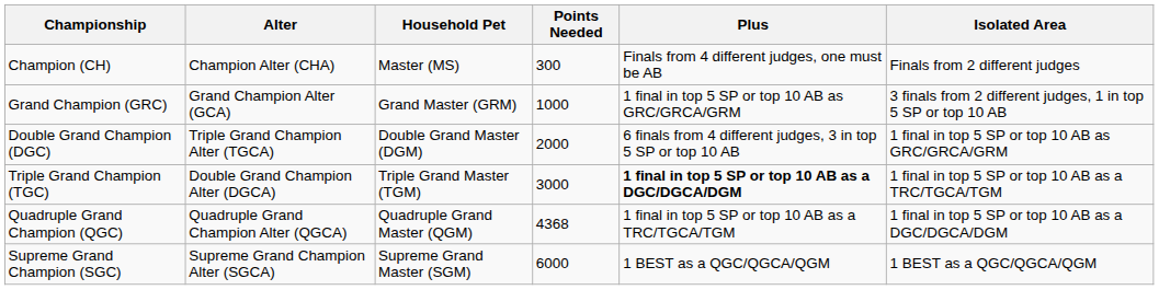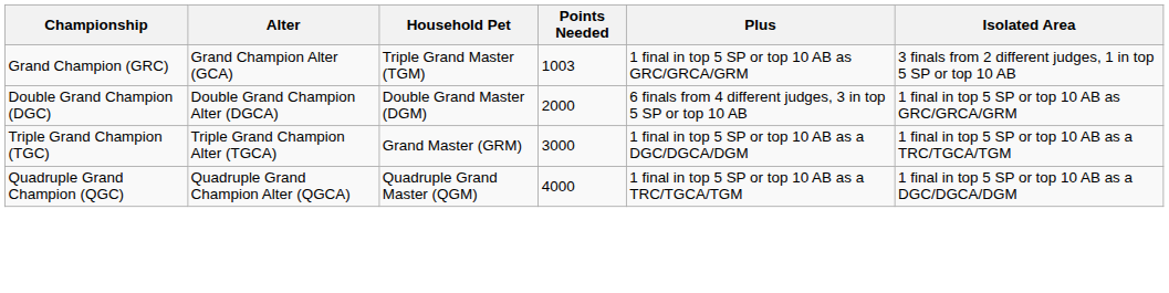 <table class="wikitable">
 <tr>
 <th>Championship</th>
 <th>Alter</th>
 <th>Household Pet</th>
 <th>Points Needed</th>
 <th>Plus</th>
 <th>Isolated Area</th>
 </tr>
 <tr>
-<td>Champion (CH)</td>
-<td>Champion Alter (CHA)</td>
-<td>Master (MS)</td>
-<td>300</td>
-<td>Finals from 4 different judges, one must be AB</td>
-<td>Finals from 2 different judges</td>
-</tr>
-<tr>
 <td>Grand Champion (GRC)</td>
 <td>Grand Champion Alter (GCA)</td>
-<td>Grand Master (GRM)</td>
-<td>1000</td>
+<td>Triple Grand Master (TGM)</td>
+<td>1003</td>
 <td>1 final in top 5 SP or top 10 AB as GRC/GRCA/GRM</td>
 <td>3 finals from 2 different judges, 1 in top 5 SP or top 10 AB</td>
 </tr>
 <tr>
 <td>Double Grand Champion (DGC)</td>
-<td>Triple Grand Champion Alter (TGCA)</td>
+<td>Double Grand Champion Alter (DGCA)</td>
 <td>Double Grand Master (DGM)</td>
 <td>2000</td>
 <td>6 finals from 4 different judges, 3 in top 5 SP or top 10 AB</td>
 <td>1 final in top 5 SP or top 10 AB as GRC/GRCA/GRM</td>
 </tr>
 <tr>
 <td>Triple Grand Champion (TGC)</td>
-<td>Double Grand Champion Alter (DGCA)</td>
-<td>Triple Grand Master (TGM)</td>
+<td>Triple Grand Champion Alter (TGCA)</td>
+<td>Grand Master (GRM)</td>
 <td>3000</td>
-<td><strong>1 final in top 5 SP or top 10 AB as a DGC/DGCA/DGM</strong></td>
+<td>1 final in top 5 SP or top 10 AB as a DGC/DGCA/DGM</td>
 <td>1 final in top 5 SP or top 10 AB as a TRC/TGCA/TGM</td>
 </tr>
 <tr>
 <td>Quadruple Grand Champion (QGC)</td>
 <td>Quadruple Grand Champion Alter (QGCA)</td>
 <td>Quadruple Grand Master (QGM)</td>
-<td>4368</td>
+<td>4000</td>
 <td>1 final in top 5 SP or top 10 AB as a TRC/TGCA/TGM</td>
 <td>1 final in top 5 SP or top 10 AB as a DGC/DGCA/DGM</td>
 </tr>
-<tr>
-<td>Supreme Grand Champion (SGC)</td>
-<td>Supreme Grand Champion Alter (SGCA)</td>
-<td>Supreme Grand Master (SGM)</td>
-<td>6000</td>
-<td>1 BEST as a QGC/QGCA/QGM<br></td>
-<td>1 BEST as a QGC/QGCA/QGM<br></td>
-</tr>
 </table>
